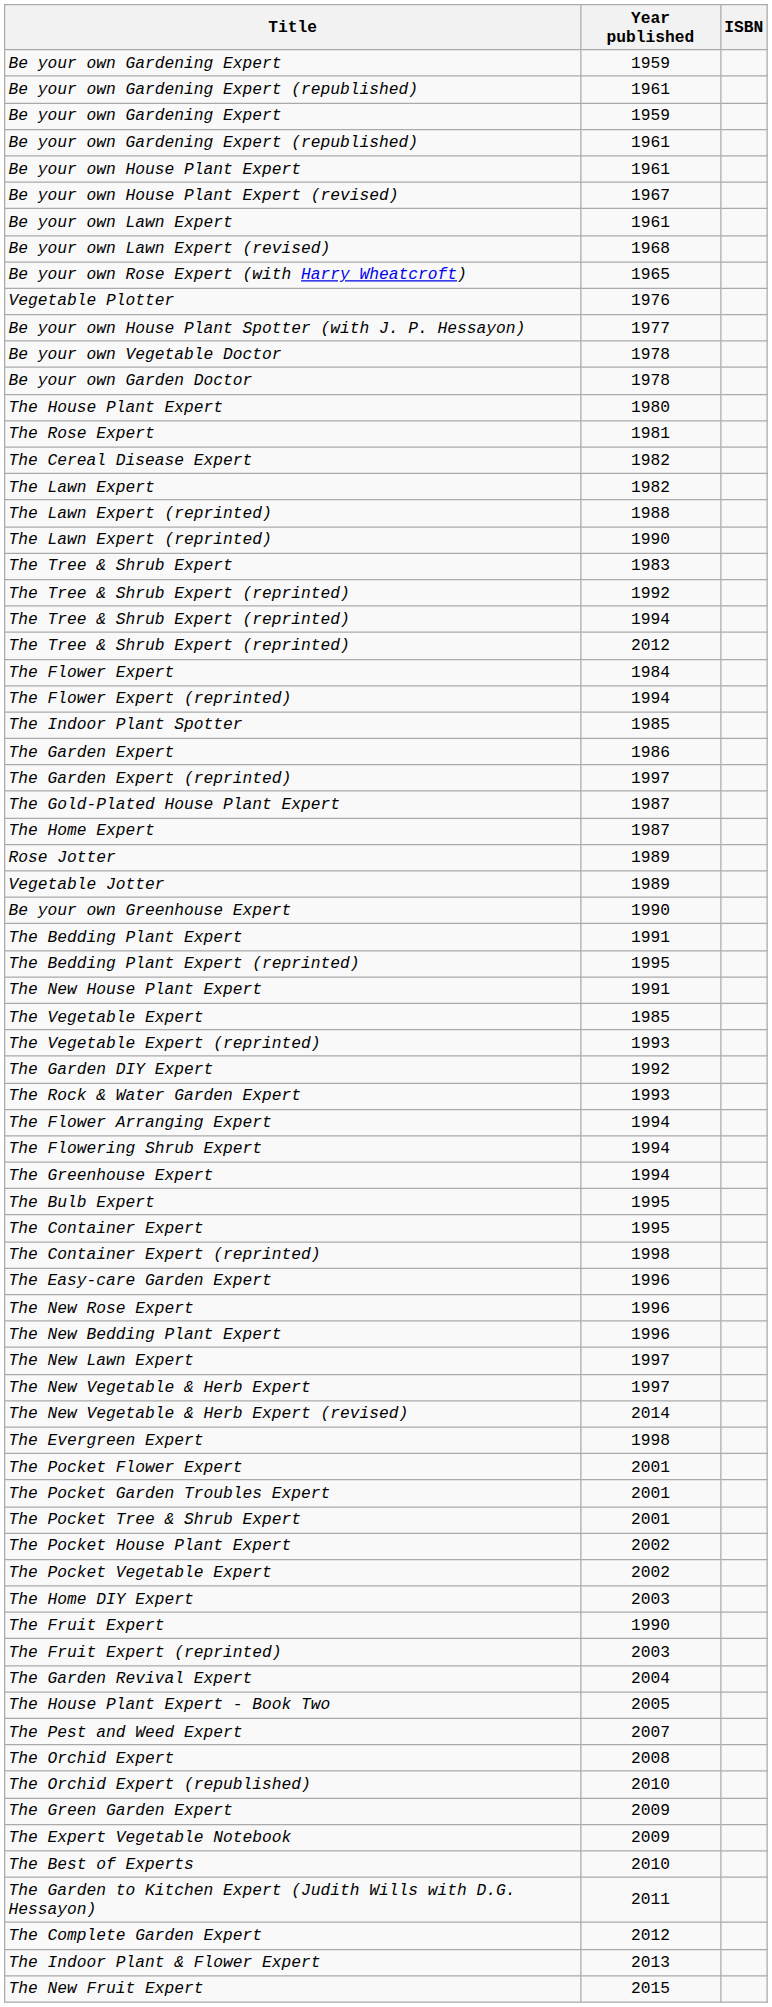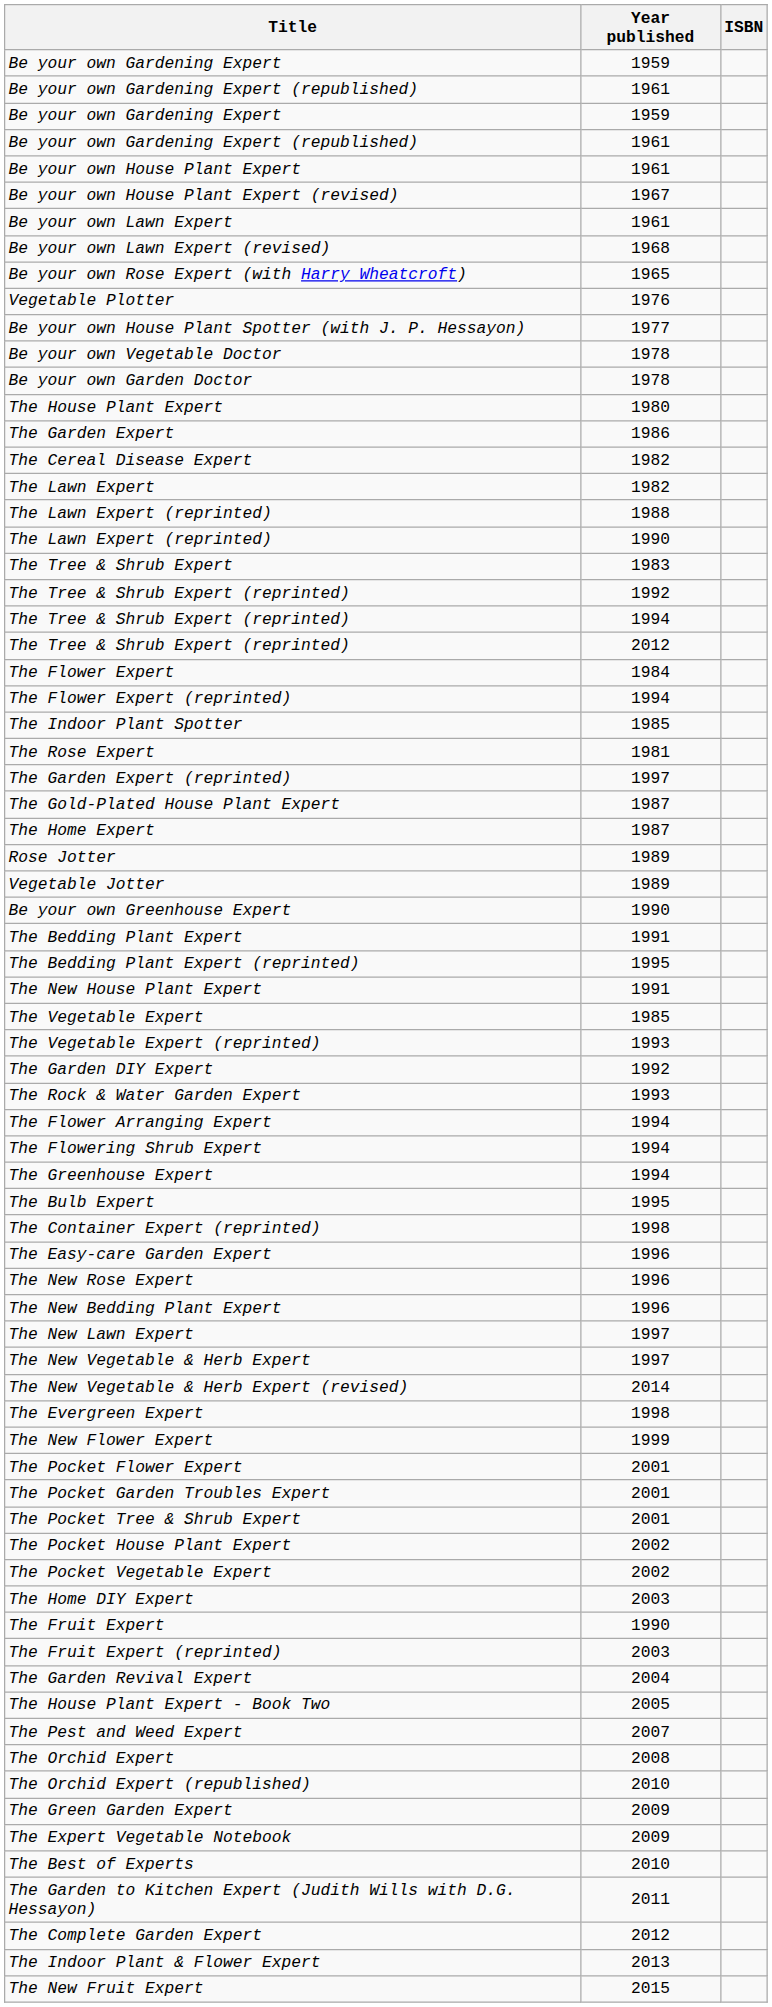 <table class="wikitable">
 <tr>
 <th scope="col">Title</th>
 <th scope="col">Year published</th>
 <th scope="col">ISBN</th>
 </tr>
 <tr>
 <td style="font-style: italic;">Be your own Gardening Expert </td>
 <td style="text-align: center;">1959</td>
 <td></td>
 </tr>
 <tr>
 <td style="font-style: italic;">Be your own Gardening Expert (republished)</td>
 <td style="text-align: center;">1961</td>
 <td></td>
 </tr>
 <tr>
 <td style="font-style: italic;">Be your own Gardening Expert</td>
 <td style="text-align: center;">1959</td>
 <td></td>
 </tr>
 <tr>
 <td style="font-style: italic;">Be your own Gardening Expert (republished)</td>
 <td style="text-align: center;">1961</td>
 <td></td>
 </tr>
 <tr>
 <td style="font-style: italic;">Be your own House Plant Expert</td>
 <td style="text-align: center;">1961</td>
 <td></td>
 </tr>
 <tr>
 <td style="font-style: italic;">Be your own House Plant Expert (revised)</td>
 <td style="text-align: center;">1967</td>
 <td></td>
 </tr>
 <tr>
 <td style="font-style: italic;">Be your own Lawn Expert</td>
 <td style="text-align: center;">1961</td>
 <td></td>
 </tr>
 <tr>
 <td style="font-style: italic;">Be your own Lawn Expert (revised)</td>
 <td style="text-align: center;">1968</td>
 <td></td>
 </tr>
 <tr>
 <td style="font-style: italic;">Be your own Rose Expert (with <a href='#'>Harry Wheatcroft</a>)</td>
 <td style="text-align: center;">1965</td>
 <td></td>
 </tr>
 <tr>
 <td style="font-style: italic;">Vegetable Plotter </td>
 <td style="text-align: center;">1976</td>
 <td></td>
 </tr>
 <tr>
 <td style="font-style: italic;">Be your own House Plant Spotter (with J. P. Hessayon)</td>
 <td style="text-align: center;">1977</td>
 <td></td>
 </tr>
 <tr>
 <td style="font-style: italic;">Be your own Vegetable Doctor </td>
 <td style="text-align: center;">1978</td>
 <td></td>
 </tr>
 <tr>
 <td style="font-style: italic;">Be your own Garden Doctor </td>
 <td style="text-align: center;">1978</td>
 <td></td>
 </tr>
 <tr>
 <td style="font-style: italic;">The House Plant Expert </td>
 <td style="text-align: center;">1980</td>
 <td></td>
 </tr>
 <tr>
-<td style="font-style: italic;">The Rose Expert </td>
-<td style="text-align: center;">1981</td>
+<td style="font-style: italic;">The Garden Expert </td>
+<td style="text-align: center;">1986</td>
 <td></td>
 </tr>
 <tr>
 <td style="font-style: italic;">The Cereal Disease Expert </td>
 <td style="text-align: center;">1982</td>
 <td></td>
 </tr>
 <tr>
 <td style="font-style: italic;">The Lawn Expert </td>
 <td style="text-align: center;">1982</td>
 <td></td>
 </tr>
 <tr>
 <td style="font-style: italic;">The Lawn Expert (reprinted)</td>
 <td style="text-align: center;">1988</td>
 <td></td>
 </tr>
 <tr>
 <td style="font-style: italic;">The Lawn Expert (reprinted)</td>
 <td style="text-align: center;">1990</td>
 <td></td>
 </tr>
 <tr>
 <td style="font-style: italic;">The Tree & Shrub Expert</td>
 <td style="text-align: center;">1983</td>
 <td></td>
 </tr>
 <tr>
 <td style="font-style: italic;">The Tree & Shrub Expert (reprinted)</td>
 <td style="text-align: center;">1992</td>
 <td></td>
 </tr>
 <tr>
 <td style="font-style: italic;">The Tree & Shrub Expert (reprinted)</td>
 <td style="text-align: center;">1994</td>
 <td></td>
 </tr>
 <tr>
 <td style="font-style: italic;">The Tree & Shrub Expert (reprinted)</td>
 <td style="text-align: center;">2012</td>
 <td></td>
 </tr>
 <tr>
 <td style="font-style: italic;">The Flower Expert </td>
 <td style="text-align: center;">1984</td>
 <td></td>
 </tr>
 <tr>
 <td style="font-style: italic;">The Flower Expert (reprinted)</td>
 <td style="text-align: center;">1994</td>
 <td></td>
 </tr>
 <tr>
 <td style="font-style: italic;">The Indoor Plant Spotter </td>
 <td style="text-align: center;">1985</td>
 <td></td>
 </tr>
 <tr>
-<td style="font-style: italic;">The Garden Expert </td>
-<td style="text-align: center;">1986</td>
+<td style="font-style: italic;">The Rose Expert </td>
+<td style="text-align: center;">1981</td>
 <td></td>
 </tr>
 <tr>
 <td style="font-style: italic;">The Garden Expert (reprinted)</td>
 <td style="text-align: center;">1997</td>
 <td></td>
 </tr>
 <tr>
 <td style="font-style: italic;">The Gold-Plated House Plant Expert </td>
 <td style="text-align: center;">1987</td>
 <td></td>
 </tr>
 <tr>
 <td style="font-style: italic;">The Home Expert </td>
 <td style="text-align: center;">1987</td>
 <td></td>
 </tr>
 <tr>
 <td style="font-style: italic;">Rose Jotter </td>
 <td style="text-align: center;">1989</td>
 <td></td>
 </tr>
 <tr>
 <td style="font-style: italic;">Vegetable Jotter </td>
 <td style="text-align: center;">1989</td>
 <td></td>
 </tr>
 <tr>
 <td style="font-style: italic;">Be your own Greenhouse Expert </td>
 <td style="text-align: center;">1990</td>
 <td></td>
 </tr>
 <tr>
 <td style="font-style: italic;">The Bedding Plant Expert </td>
 <td style="text-align: center;">1991</td>
 <td></td>
 </tr>
 <tr>
 <td style="font-style: italic;">The Bedding Plant Expert (reprinted)</td>
 <td style="text-align: center;">1995</td>
 <td></td>
 </tr>
 <tr>
 <td style="font-style: italic;">The New House Plant Expert </td>
 <td style="text-align: center;">1991</td>
 <td></td>
 </tr>
 <tr>
 <td style="font-style: italic;">The Vegetable Expert </td>
 <td style="text-align: center;">1985</td>
 <td></td>
 </tr>
 <tr>
 <td style="font-style: italic;">The Vegetable Expert (reprinted)</td>
 <td style="text-align: center;">1993</td>
 <td></td>
 </tr>
 <tr>
 <td style="font-style: italic;">The Garden DIY Expert </td>
 <td style="text-align: center;">1992</td>
 <td></td>
 </tr>
 <tr>
 <td style="font-style: italic;">The Rock & Water Garden Expert </td>
 <td style="text-align: center;">1993</td>
 <td></td>
 </tr>
 <tr>
 <td style="font-style: italic;">The Flower Arranging Expert</td>
 <td style="text-align: center;">1994</td>
 <td></td>
 </tr>
 <tr>
 <td style="font-style: italic;">The Flowering Shrub Expert </td>
 <td style="text-align: center;">1994</td>
 <td></td>
 </tr>
 <tr>
 <td style="font-style: italic;">The Greenhouse Expert </td>
 <td style="text-align: center;">1994</td>
 <td></td>
 </tr>
 <tr>
 <td style="font-style: italic;">The Bulb Expert </td>
 <td style="text-align: center;">1995</td>
 <td></td>
 </tr>
 <tr>
-<td style="font-style: italic;">The Container Expert </td>
-<td style="text-align: center;">1995</td>
-<td></td>
-</tr>
-<tr>
 <td style="font-style: italic;">The Container Expert (reprinted)</td>
 <td style="text-align: center;">1998</td>
 <td></td>
 </tr>
 <tr>
 <td style="font-style: italic;">The Easy-care Garden Expert </td>
 <td style="text-align: center;">1996</td>
 <td></td>
 </tr>
 <tr>
 <td style="font-style: italic;">The New Rose Expert </td>
 <td style="text-align: center;">1996</td>
 <td></td>
 </tr>
 <tr>
 <td style="font-style: italic;">The New Bedding Plant Expert</td>
 <td style="text-align: center;">1996</td>
 <td></td>
 </tr>
 <tr>
 <td style="font-style: italic;">The New Lawn Expert </td>
 <td style="text-align: center;">1997</td>
 <td></td>
 </tr>
 <tr>
 <td style="font-style: italic;">The New Vegetable & Herb Expert</td>
 <td style="text-align: center;">1997</td>
 <td></td>
 </tr>
 <tr>
 <td style="font-style: italic;">The New Vegetable & Herb Expert (revised)</td>
 <td style="text-align: center;">2014</td>
 <td></td>
 </tr>
 <tr>
 <td style="font-style: italic;">The Evergreen Expert </td>
 <td style="text-align: center;">1998</td>
+<td></td>
+</tr>
+<tr>
+<td style="font-style: italic;">The New Flower Expert </td>
+<td style="text-align: center;">1999</td>
 <td></td>
 </tr>
 <tr>
 <td style="font-style: italic;">The Pocket Flower Expert </td>
 <td style="text-align: center;">2001</td>
 <td></td>
 </tr>
 <tr>
 <td style="font-style: italic;">The Pocket Garden Troubles Expert </td>
 <td style="text-align: center;">2001</td>
 <td></td>
 </tr>
 <tr>
 <td style="font-style: italic;">The Pocket Tree & Shrub Expert </td>
 <td style="text-align: center;">2001</td>
 <td></td>
 </tr>
 <tr>
 <td style="font-style: italic;">The Pocket House Plant Expert </td>
 <td style="text-align: center;">2002</td>
 <td></td>
 </tr>
 <tr>
 <td style="font-style: italic;">The Pocket Vegetable Expert </td>
 <td style="text-align: center;">2002</td>
 <td></td>
 </tr>
 <tr>
 <td style="font-style: italic;">The Home DIY Expert </td>
 <td style="text-align: center;">2003</td>
 <td></td>
 </tr>
 <tr>
 <td style="font-style: italic;">The Fruit Expert</td>
 <td style="text-align: center;">1990</td>
 <td></td>
 </tr>
 <tr>
 <td style="font-style: italic;">The Fruit Expert (reprinted)</td>
 <td style="text-align: center;">2003</td>
 <td></td>
 </tr>
 <tr>
 <td style="font-style: italic;">The Garden Revival Expert </td>
 <td style="text-align: center;">2004</td>
 <td></td>
 </tr>
 <tr>
 <td style="font-style: italic;">The House Plant Expert - Book Two </td>
 <td style="text-align: center;">2005</td>
 <td></td>
 </tr>
 <tr>
 <td style="font-style: italic;">The Pest and Weed Expert </td>
 <td style="text-align: center;">2007</td>
 <td></td>
 </tr>
 <tr>
 <td style="font-style: italic;">The Orchid Expert </td>
 <td style="text-align: center;">2008</td>
 <td></td>
 </tr>
 <tr>
 <td style="font-style: italic;">The Orchid Expert (republished)</td>
 <td style="text-align: center;">2010</td>
 <td></td>
 </tr>
 <tr>
 <td style="font-style: italic;">The Green Garden Expert </td>
 <td style="text-align: center;">2009</td>
 <td></td>
 </tr>
 <tr>
 <td style="font-style: italic;">The Expert Vegetable Notebook </td>
 <td style="text-align: center;">2009</td>
 <td></td>
 </tr>
 <tr>
 <td style="font-style: italic;">The Best of Experts </td>
 <td style="text-align: center;">2010</td>
 <td></td>
 </tr>
 <tr>
 <td style="font-style: italic;">The Garden to Kitchen Expert (Judith Wills with D.G. Hessayon)</td>
 <td style="text-align: center;">2011</td>
 <td></td>
 </tr>
 <tr>
 <td style="font-style: italic;">The Complete Garden Expert </td>
 <td style="text-align: center;">2012</td>
 <td></td>
 </tr>
 <tr>
 <td style="font-style: italic;">The Indoor Plant & Flower Expert </td>
 <td style="text-align: center;">2013</td>
 <td></td>
 </tr>
 <tr>
 <td style="font-style: italic;">The New Fruit Expert </td>
 <td style="text-align: center;">2015</td>
 <td></td>
 </tr>
 </table>
